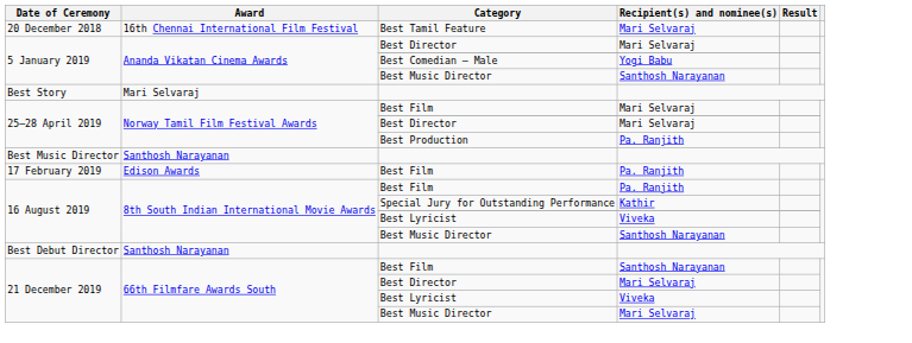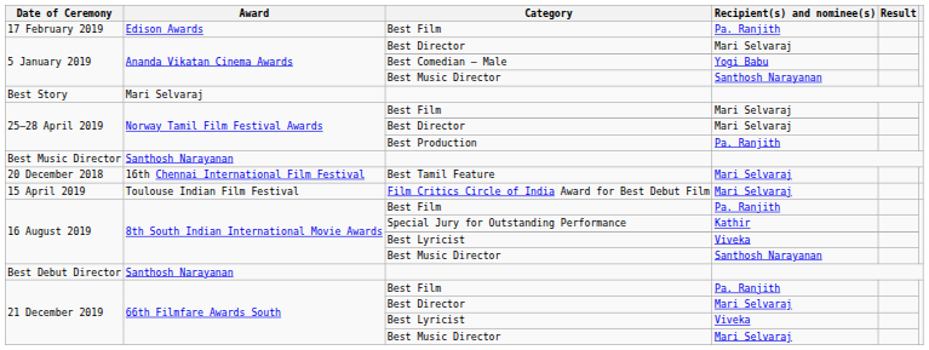 <table class="wikitable unsortable">
 <tr>
 <th>Date of Ceremony</th>
 <th>Award</th>
 <th>Category</th>
 <th>Recipient(s) and nominee(s)</th>
 <th>Result</th>
 <th></th>
 </tr>
 <tr>
-<td rowspan="1">20 December 2018</td>
-<td rowspan="1">16th <a href='#'>Chennai International Film Festival</a></td>
-<td rowspan="1">Best Tamil Feature</td>
-<td rowspan="1"><a href='#'>Mari Selvaraj</a></td>
+<td rowspan="1">17 February 2019</td>
+<td rowspan="1"><a href='#'>Edison Awards</a></td>
+<td>Best Film</td>
+<td><a href='#'>Pa. Ranjith</a></td>
 <td></td>
 <td rowspan="1" style="text-align: center;"></td>
 </tr>
 <tr>
 <td rowspan="4">5 January 2019</td>
 <td rowspan="4"><a href='#'>Ananda Vikatan Cinema Awards</a></td>
 <td>Best Director</td>
 <td>Mari Selvaraj</td>
 <td></td>
 <td rowspan="4" style="text-align: center;"></td>
 </tr>
 <tr>
 </tr>
 <tr>
 <td>Best Comedian — Male</td>
 <td><a href='#'>Yogi Babu</a></td>
 <td></td>
 </tr>
 <tr>
 <td>Best Music Director</td>
 <td><a href='#'>Santhosh Narayanan</a></td>
 <td></td>
 </tr>
 <tr>
 <td>Best Story</td>
 <td>Mari Selvaraj</td>
 <td></td>
 </tr>
 <tr>
 <td rowspan="4">25–28 April 2019</td>
 <td rowspan="4"><a href='#'>Norway Tamil Film Festival Awards</a></td>
 <td>Best Film</td>
 <td>Mari Selvaraj</td>
 <td></td>
 <td rowspan="4" style="text-align: center;"></td>
 </tr>
 <tr>
 </tr>
 <tr>
 <td>Best Director</td>
 <td>Mari Selvaraj</td>
 <td></td>
 </tr>
 <tr>
 <td>Best Production</td>
 <td><a href='#'>Pa. Ranjith</a></td>
 <td></td>
 </tr>
 <tr>
 <td>Best Music Director</td>
 <td><a href='#'>Santhosh Narayanan</a></td>
 <td></td>
 </tr>
 <tr>
-<td rowspan="1">17 February 2019</td>
-<td rowspan="1"><a href='#'>Edison Awards</a></td>
-<td>Best Film</td>
-<td><a href='#'>Pa. Ranjith</a></td>
+<td rowspan="1">20 December 2018</td>
+<td rowspan="1">16th <a href='#'>Chennai International Film Festival</a></td>
+<td rowspan="1">Best Tamil Feature</td>
+<td rowspan="1"><a href='#'>Mari Selvaraj</a></td>
+<td></td>
+<td rowspan="1" style="text-align: center;"></td>
+</tr>
+<tr>
+<td rowspan="1">15 April 2019</td>
+<td rowspan="1">Toulouse Indian Film Festival</td>
+<td><a href='#'>Film Critics Circle of India</a> Award for Best Debut Film</td>
+<td><a href='#'>Mari Selvaraj</a></td>
 <td></td>
 <td rowspan="1" style="text-align: center;"></td>
 </tr>
 <tr>
 <td rowspan="5">16 August 2019</td>
 <td rowspan="5"><a href='#'>8th South Indian International Movie Awards</a></td>
 <td>Best Film</td>
 <td><a href='#'>Pa. Ranjith</a></td>
 <td></td>
 <td rowspan="5" style="text-align: center;"><br></td>
 </tr>
 <tr>
 <td>Special Jury for Outstanding Performance</td>
 <td><a href='#'>Kathir</a></td>
 <td></td>
 </tr>
 <tr>
 </tr>
 <tr>
 <td>Best Lyricist</td>
 <td><a href='#'>Viveka</a></td>
 <td></td>
 </tr>
 <tr>
 <td>Best Music Director</td>
 <td><a href='#'>Santhosh Narayanan</a></td>
 <td></td>
 </tr>
 <tr>
 <td>Best Debut Director</td>
 <td><a href='#'>Santhosh Narayanan</a></td>
 <td></td>
 </tr>
 <tr>
 <td rowspan="4">21 December 2019</td>
 <td rowspan="4"><a href='#'>66th Filmfare Awards South</a></td>
 <td>Best Film</td>
-<td><a href='#'>Santhosh Narayanan</a></td>
+<td><a href='#'>Pa. Ranjith</a></td>
 <td></td>
 <td rowspan="4" style="text-align: center;"><br></td>
 </tr>
 <tr>
 <td>Best Director</td>
 <td><a href='#'>Mari Selvaraj</a></td>
 <td></td>
 </tr>
 <tr>
 <td>Best Lyricist</td>
 <td><a href='#'>Viveka</a></td>
 <td></td>
 </tr>
 <tr>
 <td>Best Music Director</td>
 <td><a href='#'>Mari Selvaraj</a></td>
 <td></td>
 </tr>
 </table>
